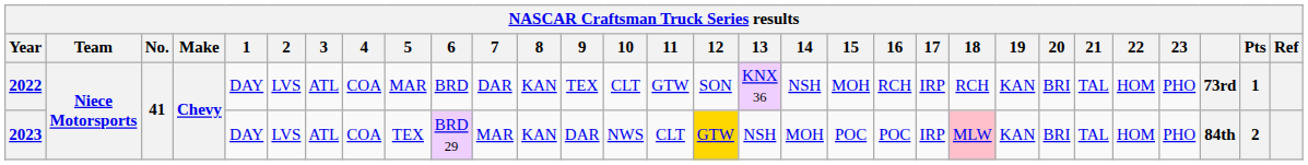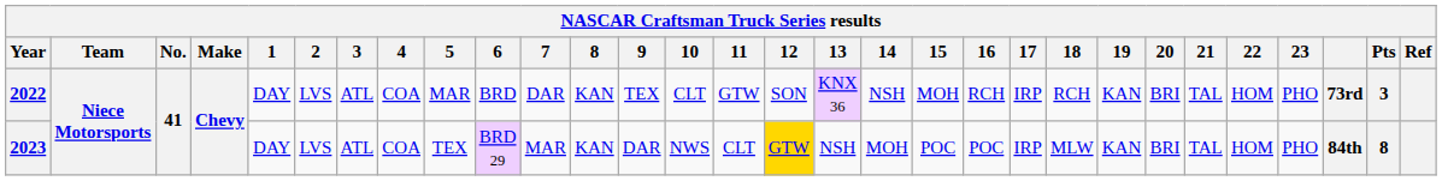 <table class="wikitable" style="text-align:center; font-size:75%">
 <tr>
 <th colspan=45><a href='#'>NASCAR Craftsman Truck Series</a> results</th>
 </tr>
 <tr>
 <th>Year</th>
 <th>Team</th>
 <th>No.</th>
 <th>Make</th>
 <th>1</th>
 <th>2</th>
 <th>3</th>
 <th>4</th>
 <th>5</th>
 <th>6</th>
 <th>7</th>
 <th>8</th>
 <th>9</th>
 <th>10</th>
 <th>11</th>
 <th>12</th>
 <th>13</th>
 <th>14</th>
 <th>15</th>
 <th>16</th>
 <th>17</th>
 <th>18</th>
 <th>19</th>
 <th>20</th>
 <th>21</th>
 <th>22</th>
 <th>23</th>
 <th></th>
 <th>Pts</th>
 <th>Ref</th>
 </tr>
 <tr>
 <th><a href='#'>2022</a></th>
 <th rowspan=2><a href='#'>Niece Motorsports</a></th>
 <th rowspan=2>41</th>
 <th rowspan=2><a href='#'>Chevy</a></th>
 <td><a href='#'>DAY</a></td>
 <td><a href='#'>LVS</a></td>
 <td><a href='#'>ATL</a></td>
 <td><a href='#'>COA</a></td>
 <td><a href='#'>MAR</a></td>
 <td><a href='#'>BRD</a></td>
 <td><a href='#'>DAR</a></td>
 <td><a href='#'>KAN</a></td>
 <td><a href='#'>TEX</a></td>
 <td><a href='#'>CLT</a></td>
 <td><a href='#'>GTW</a></td>
 <td><a href='#'>SON</a></td>
 <td style="background:#EFCFFF;"><a href='#'>KNX</a><br><small>36</small></td>
 <td><a href='#'>NSH</a></td>
 <td><a href='#'>MOH</a></td>
 <td><a href='#'>RCH</a></td>
 <td><a href='#'>IRP</a></td>
 <td><a href='#'>RCH</a></td>
 <td><a href='#'>KAN</a></td>
 <td><a href='#'>BRI</a></td>
 <td><a href='#'>TAL</a></td>
 <td><a href='#'>HOM</a></td>
 <td><a href='#'>PHO</a></td>
 <th>73rd</th>
-<th>1</th>
+<th>3</th>
 <th></th>
 </tr>
 <tr>
 <th><a href='#'>2023</a></th>
 <td><a href='#'>DAY</a></td>
 <td><a href='#'>LVS</a></td>
 <td><a href='#'>ATL</a></td>
 <td><a href='#'>COA</a></td>
 <td><a href='#'>TEX</a></td>
 <td style="background:#EFCFFF;"><a href='#'>BRD</a><br><small>29</small></td>
 <td><a href='#'>MAR</a></td>
 <td><a href='#'>KAN</a></td>
 <td><a href='#'>DAR</a></td>
 <td><a href='#'>NWS</a></td>
 <td><a href='#'>CLT</a></td>
 <td style="background: gold;"><a href='#'>GTW</a></td>
 <td><a href='#'>NSH</a></td>
 <td><a href='#'>MOH</a></td>
 <td><a href='#'>POC</a></td>
 <td><a href='#'>POC</a></td>
 <td><a href='#'>IRP</a></td>
-<td style="background: pink;"><a href='#'>MLW</a></td>
+<td><a href='#'>MLW</a></td>
 <td><a href='#'>KAN</a></td>
 <td><a href='#'>BRI</a></td>
 <td><a href='#'>TAL</a></td>
 <td><a href='#'>HOM</a></td>
 <td><a href='#'>PHO</a></td>
 <th>84th</th>
-<th>2</th>
+<th>8</th>
 <th></th>
 </tr>
 </table>
